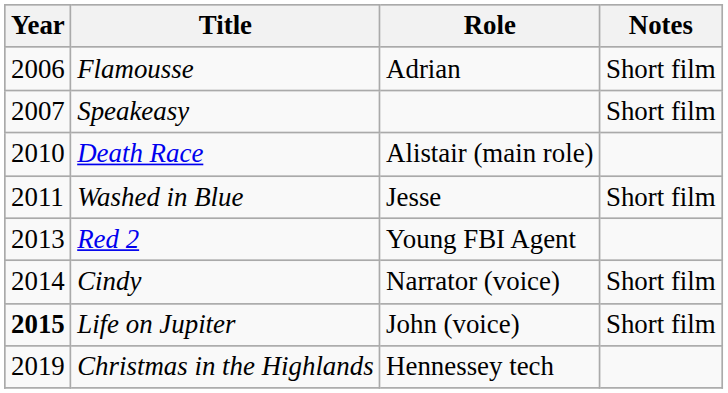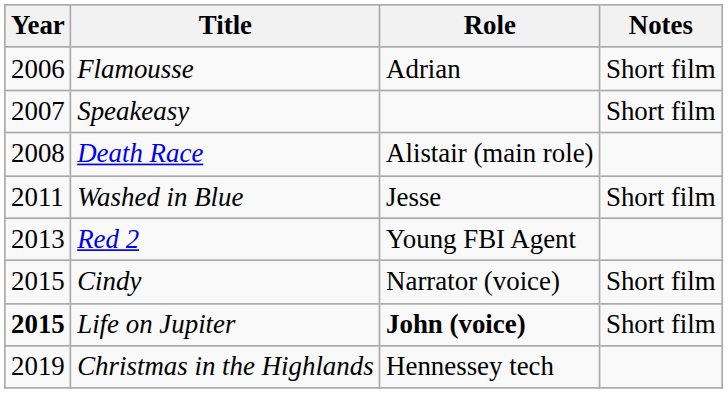 <table class="wikitable sortable">
 <tr>
 <th>Year</th>
 <th>Title</th>
 <th>Role</th>
 <th class="unsortable">Notes</th>
 </tr>
 <tr>
 <td>2006</td>
 <td><em>Flamousse</em></td>
 <td>Adrian</td>
 <td>Short film</td>
 </tr>
 <tr>
 <td>2007</td>
 <td><em>Speakeasy</em></td>
 <td></td>
 <td>Short film</td>
 </tr>
 <tr>
-<td>2010</td>
+<td>2008</td>
 <td><em><a href='#'>Death Race</a></em></td>
 <td>Alistair (main role)</td>
 <td></td>
 </tr>
 <tr>
 <td>2011</td>
 <td><em>Washed in Blue</em></td>
 <td>Jesse</td>
 <td>Short film</td>
 </tr>
 <tr>
 <td>2013</td>
 <td><em><a href='#'>Red 2</a></em></td>
 <td>Young FBI Agent</td>
 <td></td>
 </tr>
 <tr>
-<td>2014</td>
+<td>2015</td>
 <td><em>Cindy</em></td>
 <td>Narrator (voice)</td>
 <td>Short film</td>
 </tr>
 <tr>
 <td><strong>2015</strong></td>
 <td><em>Life on Jupiter</em></td>
-<td>John (voice)</td>
+<td><strong>John (voice)</strong></td>
 <td>Short film</td>
 </tr>
 <tr>
 <td>2019</td>
 <td><em>Christmas in the Highlands</em></td>
 <td>Hennessey tech</td>
 <td></td>
 </tr>
 </table>
